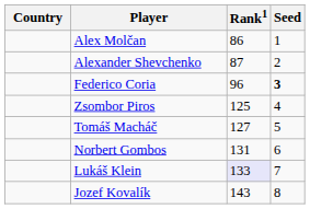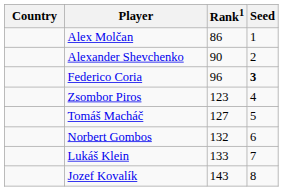 <table class="sortable wikitable">
 <tr>
 <th width="70">Country</th>
 <th width="175">Player</th>
 <th>Rank<sup>1</sup></th>
 <th>Seed</th>
 </tr>
 <tr>
 <td></td>
 <td><a href='#'>Alex Molčan</a></td>
 <td>86</td>
 <td>1</td>
 </tr>
 <tr>
 <td></td>
 <td><a href='#'>Alexander Shevchenko</a></td>
-<td>87</td>
+<td>90</td>
 <td>2</td>
 </tr>
 <tr>
 <td></td>
 <td><a href='#'>Federico Coria</a></td>
 <td>96</td>
 <td><strong>3</strong></td>
 </tr>
 <tr>
 <td></td>
 <td><a href='#'>Zsombor Piros</a></td>
-<td>125</td>
+<td>123</td>
 <td>4</td>
 </tr>
 <tr>
 <td></td>
 <td><a href='#'>Tomáš Macháč</a></td>
 <td>127</td>
 <td>5</td>
 </tr>
 <tr>
 <td></td>
 <td><a href='#'>Norbert Gombos</a></td>
-<td>131</td>
+<td>132</td>
 <td>6</td>
 </tr>
 <tr>
 <td></td>
 <td><a href='#'>Lukáš Klein</a></td>
-<td style="background: lavender;">133</td>
+<td>133</td>
 <td>7</td>
 </tr>
 <tr>
 <td></td>
 <td><a href='#'>Jozef Kovalík</a></td>
 <td>143</td>
 <td>8</td>
 </tr>
 </table>
